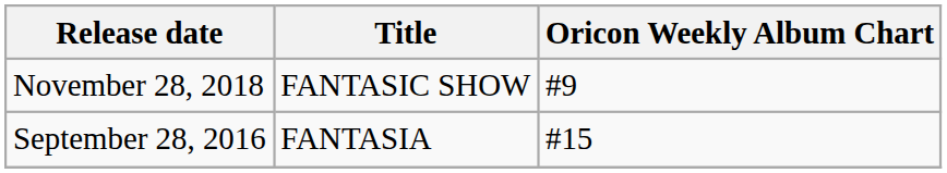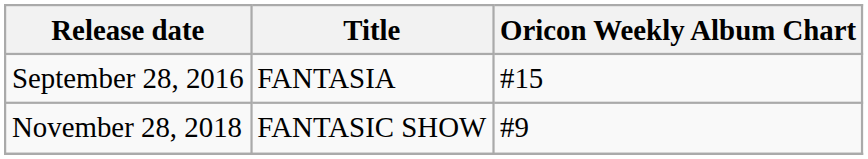 <table class="wikitable" style="font-size: small; margin-bottom: 10px;">
 <tr>
 <th>Release date</th>
 <th>Title<br></th>
 <th>Oricon Weekly Album Chart</th>
 </tr>
 <tr>
+<td>September 28, 2016</td>
+<td>FANTASIA</td>
+<td>#15</td>
+</tr>
+<tr>
 <td>November 28, 2018</td>
 <td>FANTASIC SHOW</td>
 <td>#9</td>
 </tr>
 <tr>
-<td>September 28, 2016</td>
-<td>FANTASIA</td>
-<td>#15</td>
-</tr>
-<tr>
 </tr>
 </table>
